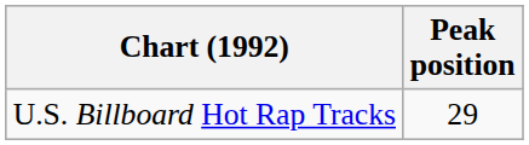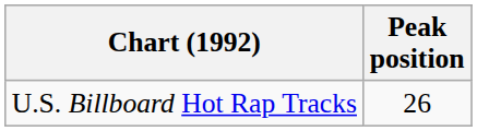 <table class="wikitable sortable">
 <tr>
 <th>Chart (1992)</th>
 <th>Peak<br>position</th>
 </tr>
 <tr>
 <td>U.S. <em>Billboard</em> <a href='#'>Hot Rap Tracks</a></td>
-<td align="center">29</td>
+<td align="center">26</td>
 </tr>
 </table>
